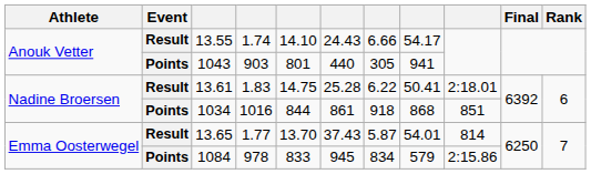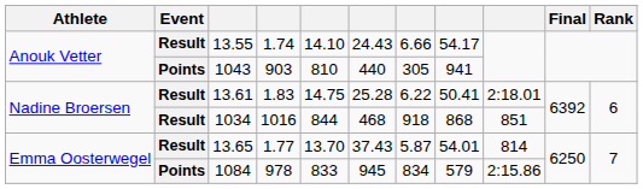 <table class=wikitable style=font-size:90%>
 <tr>
 <th>Athlete</th>
 <th>Event</th>
 <th></th>
 <th></th>
 <th></th>
 <th></th>
 <th></th>
 <th></th>
 <th></th>
 <th>Final</th>
 <th>Rank</th>
 </tr>
 <tr align=center>
 <td rowspan=2 style=text-align:left><a href='#'>Anouk Vetter</a></td>
 <th style=font-size:95%>Result</th>
 <td>13.55</td>
 <td>1.74</td>
 <td>14.10</td>
 <td>24.43</td>
 <td>6.66</td>
 <td>54.17</td>
 <td rowspan=2></td>
 <td rowspan=2 colspan=2></td>
 </tr>
 <tr align=center>
 <th style=font-size:95%>Points</th>
 <td>1043</td>
 <td>903</td>
-<td>801</td>
+<td>810</td>
 <td>440</td>
 <td>305</td>
 <td>941</td>
 </tr>
 <tr align=center>
 <td rowspan=2 style=text-align:left><a href='#'>Nadine Broersen</a></td>
 <th style=font-size:95%>Result</th>
 <td>13.61</td>
 <td>1.83</td>
 <td>14.75</td>
 <td>25.28</td>
 <td>6.22</td>
 <td>50.41</td>
 <td>2:18.01</td>
 <td rowspan=2>6392</td>
 <td rowspan=2>6</td>
 </tr>
 <tr align=center>
-<th style=font-size:95%>Points</th>
+<th style=font-size:95%>Result</th>
 <td>1034</td>
 <td>1016</td>
 <td>844</td>
-<td>861</td>
+<td>468</td>
 <td>918</td>
 <td>868</td>
 <td>851</td>
 </tr>
 <tr align=center>
 <td rowspan=2 style=text-align:left><a href='#'>Emma Oosterwegel</a></td>
 <th style=font-size:95%>Result</th>
 <td>13.65</td>
 <td>1.77</td>
 <td>13.70</td>
 <td>37.43</td>
 <td>5.87</td>
 <td>54.01</td>
 <td>814</td>
 <td rowspan=2>6250</td>
 <td rowspan=2>7</td>
 </tr>
 <tr align=center>
 <th style=font-size:95%>Points</th>
 <td>1084</td>
 <td>978</td>
 <td>833</td>
 <td>945</td>
 <td>834</td>
 <td>579</td>
 <td>2:15.86</td>
 </tr>
 </table>
